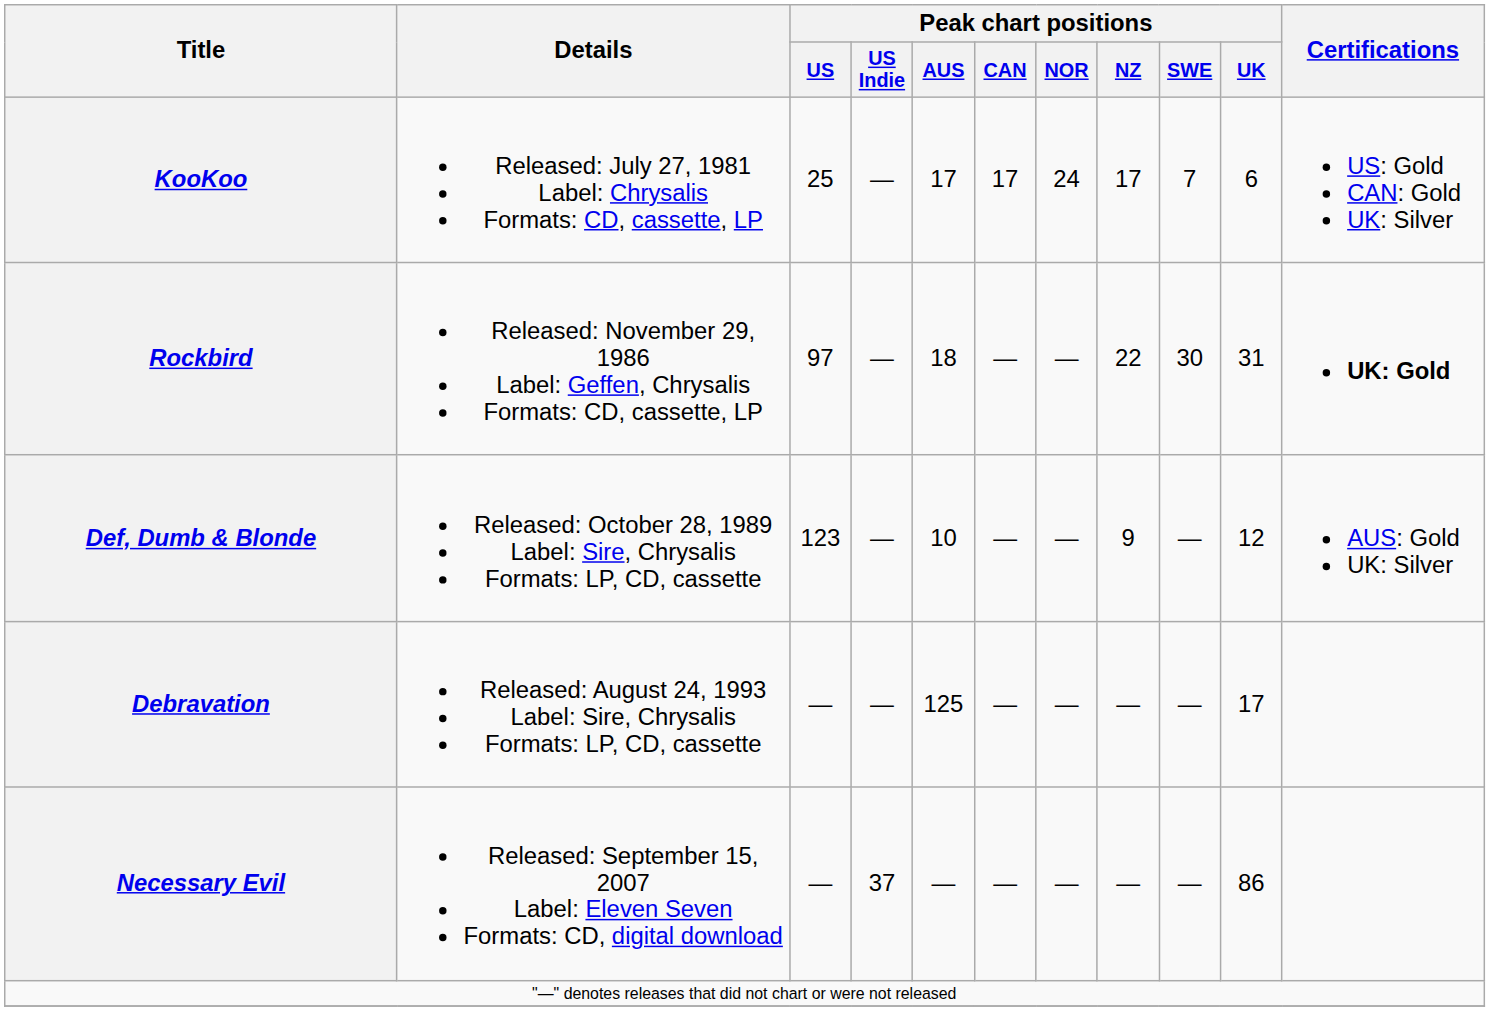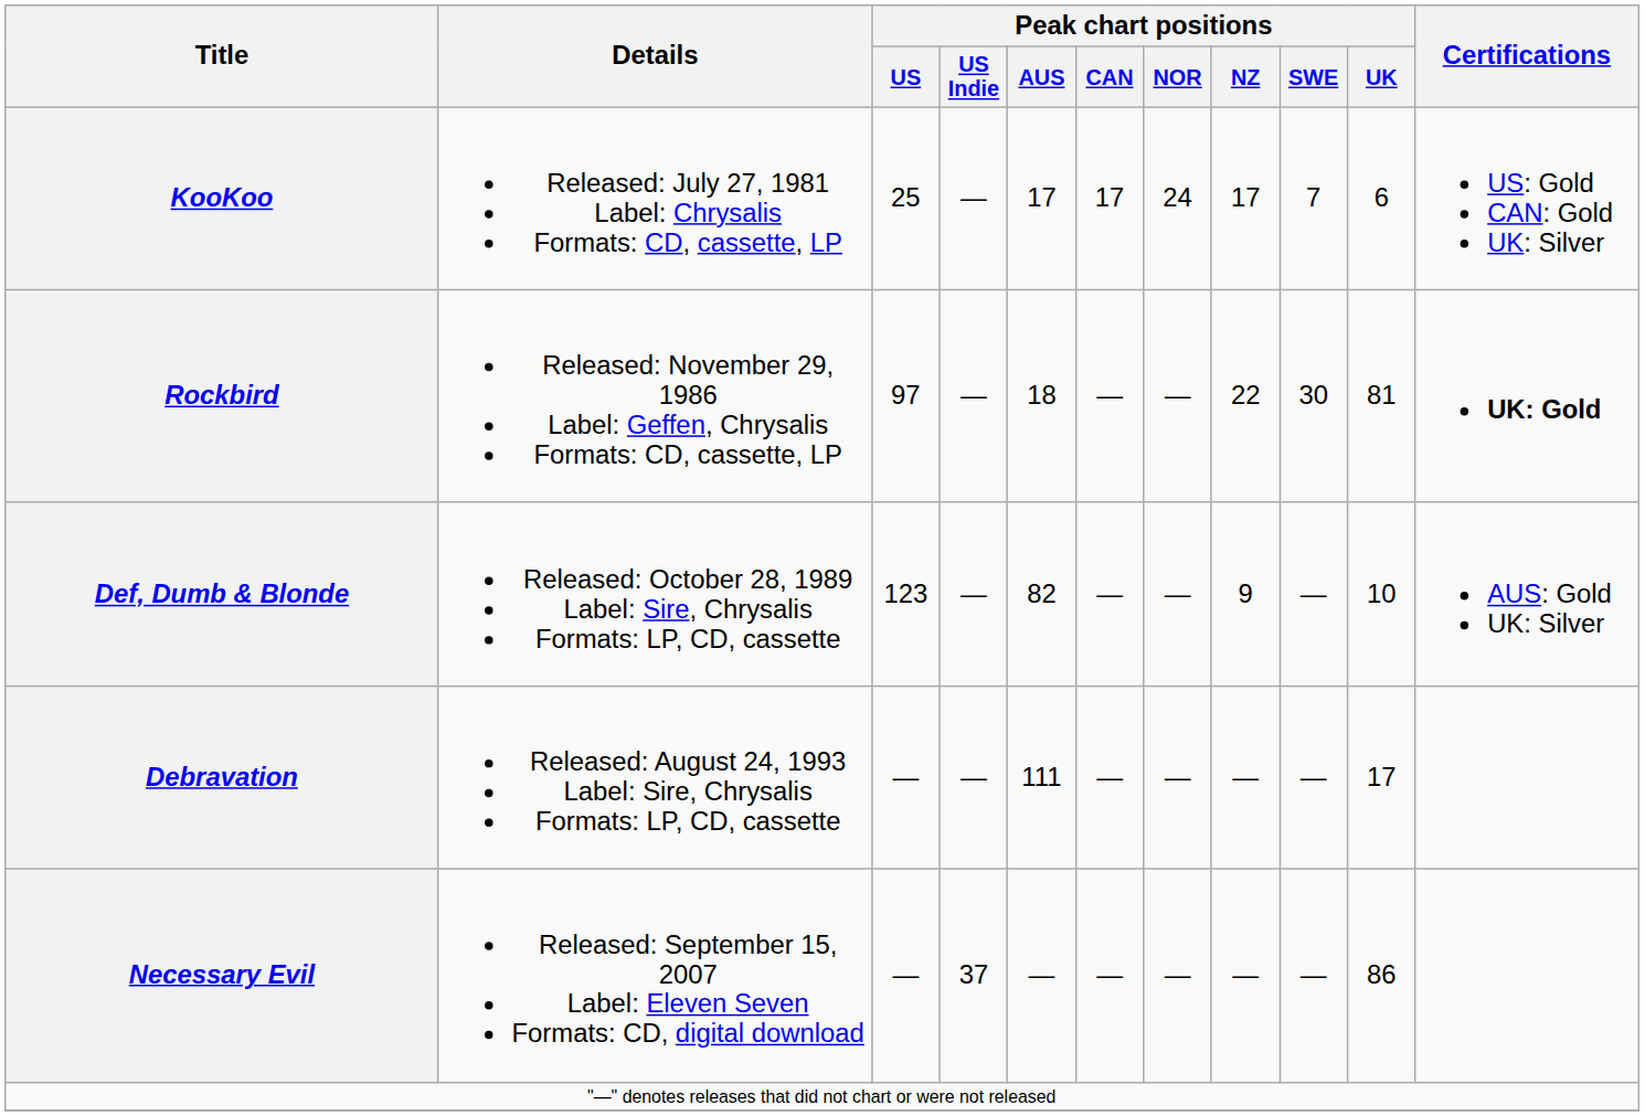 <table class="wikitable plainrowheaders" style="text-align:center;">
 <tr>
 <th rowspan="2" style="width:16em;">Title</th>
 <th rowspan="2" style="width:16em;">Details</th>
 <th colspan="8">Peak chart positions</th>
 <th rowspan="2" style="width:8em;"><a href='#'>Certifications</a></th>
 </tr>
 <tr style="font-size:smaller;">
 <th width="35"><a href='#'>US</a><br></th>
 <th width="35"><a href='#'>US Indie</a><br></th>
 <th width="35"><a href='#'>AUS</a><br></th>
 <th width="35"><a href='#'>CAN</a><br></th>
 <th width="35"><a href='#'>NOR</a><br></th>
 <th width="35"><a href='#'>NZ</a><br></th>
 <th width="35"><a href='#'>SWE</a><br></th>
 <th width="35"><a href='#'>UK</a><br></th>
 </tr>
 <tr>
 <th scope="row"><em><a href='#'>KooKoo</a></em></th>
 <td><br><ul><li>Released: July 27, 1981</li><li>Label: <a href='#'>Chrysalis</a></li><li>Formats: <a href='#'>CD</a>, <a href='#'>cassette</a>, <a href='#'>LP</a></li></ul></td>
 <td>25</td>
 <td>—</td>
 <td>17</td>
 <td>17</td>
 <td>24</td>
 <td>17</td>
 <td>7</td>
 <td>6</td>
 <td align="left"><br><ul><li><a href='#'>US</a>: Gold</li><li><a href='#'>CAN</a>: Gold</li><li><a href='#'>UK</a>: Silver</li></ul></td>
 </tr>
 <tr>
 <th scope="row"><em><a href='#'>Rockbird</a></em></th>
 <td><br><ul><li>Released: November 29, 1986</li><li>Label: <a href='#'>Geffen</a>, Chrysalis</li><li>Formats: CD, cassette, LP</li></ul></td>
 <td>97</td>
 <td>—</td>
 <td>18</td>
 <td>—</td>
 <td>—</td>
 <td>22</td>
 <td>30</td>
-<td>31</td>
+<td>81</td>
 <td align="left"><strong><br><ul><li>UK: Gold</li></ul></strong></td>
 </tr>
 <tr>
 <th scope="row"><em><a href='#'>Def, Dumb & Blonde</a></em></th>
 <td><br><ul><li>Released: October 28, 1989</li><li>Label: <a href='#'>Sire</a>, Chrysalis</li><li>Formats: LP, CD, cassette</li></ul></td>
 <td>123</td>
 <td>—</td>
-<td>10</td>
+<td>82</td>
 <td>—</td>
 <td>—</td>
 <td>9</td>
 <td>—</td>
-<td>12</td>
+<td>10</td>
 <td align="left"><br><ul><li><a href='#'>AUS</a>: Gold</li><li>UK: Silver</li></ul></td>
 </tr>
 <tr>
 <th scope="row"><em><a href='#'>Debravation</a></em></th>
 <td><br><ul><li>Released: August 24, 1993</li><li>Label: Sire, Chrysalis</li><li>Formats: LP, CD, cassette</li></ul></td>
 <td>—</td>
 <td>—</td>
-<td>125</td>
+<td>111</td>
 <td>—</td>
 <td>—</td>
 <td>—</td>
 <td>—</td>
 <td>17</td>
 <td></td>
 </tr>
 <tr>
 <th scope="row"><em><a href='#'>Necessary Evil</a></em></th>
 <td><br><ul><li>Released: September 15, 2007</li><li>Label: <a href='#'>Eleven Seven</a></li><li>Formats: CD, <a href='#'>digital download</a></li></ul></td>
 <td>—</td>
 <td>37</td>
 <td>—</td>
 <td>—</td>
 <td>—</td>
 <td>—</td>
 <td>—</td>
 <td>86</td>
 <td></td>
 </tr>
 <tr>
 <td colspan="11" style="font-size:8pt">"—" denotes releases that did not chart or were not released</td>
 </tr>
 <tr>
 </tr>
 </table>
